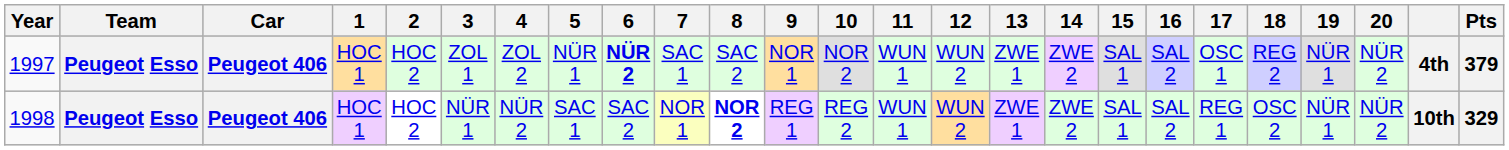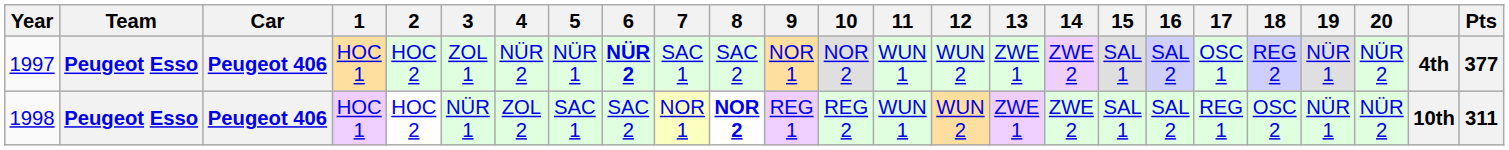 <table class="wikitable" style="text-align:center; font-size:85%">
 <tr>
 <th>Year</th>
 <th>Team</th>
 <th>Car</th>
 <th>1</th>
 <th>2</th>
 <th>3</th>
 <th>4</th>
 <th>5</th>
 <th>6</th>
 <th>7</th>
 <th>8</th>
 <th>9</th>
 <th>10</th>
 <th>11</th>
 <th>12</th>
 <th>13</th>
 <th>14</th>
 <th>15</th>
 <th>16</th>
 <th>17</th>
 <th>18</th>
 <th>19</th>
 <th>20</th>
 <th></th>
 <th>Pts</th>
 </tr>
 <tr>
 <td><a href='#'>1997</a></td>
 <th><a href='#'>Peugeot</a> <a href='#'>Esso</a></th>
 <th><a href='#'>Peugeot 406</a></th>
 <td style="background:#FFDF9F;"><a href='#'>HOC<br>1</a><br></td>
 <td style="background:#DFFFDF;"><a href='#'>HOC<br>2</a><br></td>
 <td style="background:#DFFFDF;"><a href='#'>ZOL<br>1</a><br></td>
-<td style="background:#DFFFDF;"><a href='#'>ZOL<br>2</a><br></td>
+<td style="background:#DFFFDF;"><a href='#'>NÜR<br>2</a><br></td>
 <td style="background:#DFFFDF;"><a href='#'>NÜR<br>1</a><br></td>
 <td style="background:#DFFFDF;"><strong><a href='#'>NÜR<br>2</a><br></strong></td>
 <td style="background:#DFFFDF;"><a href='#'>SAC<br>1</a><br></td>
 <td style="background:#DFFFDF;"><a href='#'>SAC<br>2</a><br></td>
 <td style="background:#FFDF9F;"><a href='#'>NOR<br>1</a><br></td>
 <td style="background:#DFDFDF;"><a href='#'>NOR<br>2</a><br></td>
 <td style="background:#DFFFDF;"><a href='#'>WUN<br>1</a><br></td>
 <td style="background:#DFFFDF;"><a href='#'>WUN<br>2</a><br></td>
 <td style="background:#DFFFDF;"><a href='#'>ZWE<br>1</a><br></td>
 <td style="background:#EFCFFF;"><a href='#'>ZWE<br>2</a><br></td>
 <td style="background:#DFDFDF;"><a href='#'>SAL<br>1</a><br></td>
 <td style="background:#CFCFFF;"><a href='#'>SAL<br>2</a><br></td>
 <td style="background:#DFFFDF;"><a href='#'>OSC<br>1</a><br></td>
 <td style="background:#CFCFFF;"><a href='#'>REG<br>2</a><br></td>
 <td style="background:#DFDFDF;"><a href='#'>NÜR<br>1</a><br></td>
 <td style="background:#DFFFDF;"><a href='#'>NÜR<br>2</a><br></td>
 <th>4th</th>
-<th>379</th>
+<th>377</th>
 </tr>
 <tr>
 <td><a href='#'>1998</a></td>
 <th><a href='#'>Peugeot</a> <a href='#'>Esso</a></th>
 <th><a href='#'>Peugeot 406</a></th>
 <td style="background:#EFCFFF;"><a href='#'>HOC<br>1</a><br></td>
 <td style="background:#FFFFFF;"><a href='#'>HOC<br>2</a><br></td>
 <td style="background:#DFFFDF;"><a href='#'>NÜR<br>1</a><br></td>
-<td style="background:#DFFFDF;"><a href='#'>NÜR<br>2</a><br></td>
+<td style="background:#DFFFDF;"><a href='#'>ZOL<br>2</a><br></td>
 <td style="background:#DFFFDF;"><a href='#'>SAC<br>1</a><br></td>
 <td style="background:#DFFFDF;"><a href='#'>SAC<br>2</a><br></td>
 <td style="background:#FBFFBF;"><a href='#'>NOR<br>1</a><br></td>
 <td style="background:#FFFFFF;"><strong><a href='#'>NOR<br>2</a></strong><br></td>
 <td style="background:#EFCFFF;"><a href='#'>REG<br>1</a><br></td>
 <td style="background:#DFFFDF;"><a href='#'>REG<br>2</a><br></td>
 <td style="background:#DFFFDF;"><a href='#'>WUN<br>1</a><br></td>
 <td style="background:#FFDF9F;"><a href='#'>WUN<br>2</a><br></td>
 <td style="background:#EFCFFF;"><a href='#'>ZWE<br>1</a><br></td>
 <td style="background:#DFFFDF;"><a href='#'>ZWE<br>2</a><br></td>
 <td style="background:#DFFFDF;"><a href='#'>SAL<br>1</a><br></td>
 <td style="background:#DFFFDF;"><a href='#'>SAL<br>2</a><br></td>
 <td style="background:#DFFFDF;"><a href='#'>REG<br>1</a><br></td>
 <td style="background:#DFFFDF;"><a href='#'>OSC<br>2</a><br></td>
 <td style="background:#DFFFDF;"><a href='#'>NÜR<br>1</a><br></td>
 <td style="background:#DFFFDF;"><a href='#'>NÜR<br>2</a><br></td>
 <th>10th</th>
-<th>329</th>
+<th>311</th>
 </tr>
 </table>
